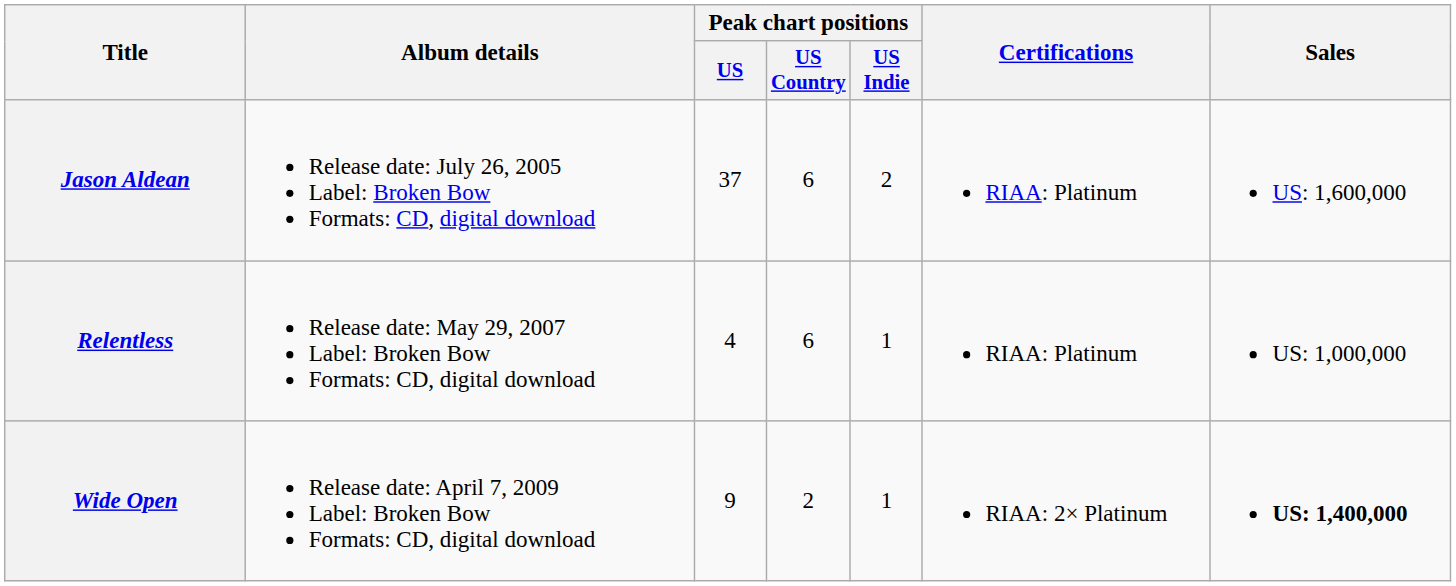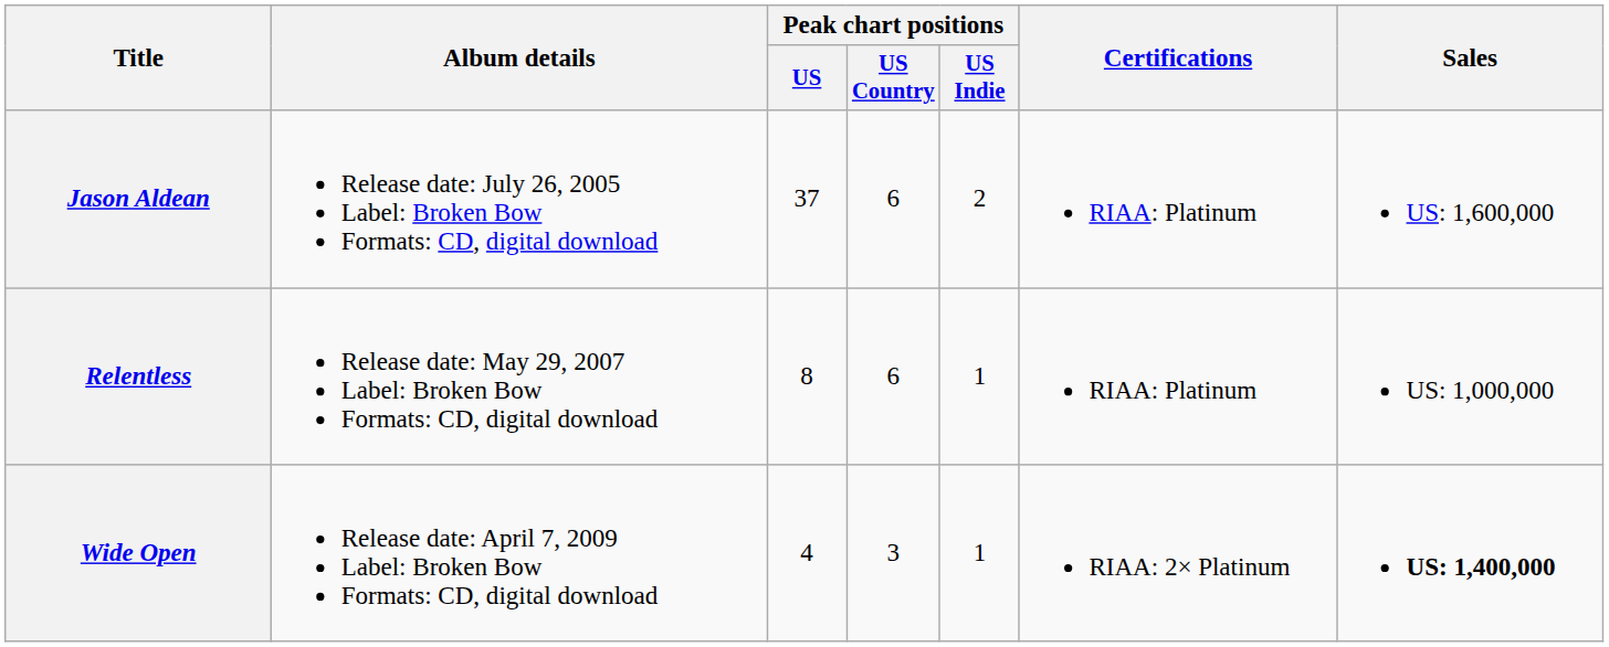 <table class="wikitable plainrowheaders" style="text-align:center;">
 <tr>
 <th scope="col" rowspan="2" style="width:10em;">Title</th>
 <th scope="col" rowspan="2" style="width:19em;">Album details</th>
 <th scope="col" colspan="3">Peak chart positions</th>
 <th scope="col" rowspan="2" style="width:12em;"><a href='#'>Certifications</a></th>
 <th scope="col" rowspan="2" style="width:10em;">Sales</th>
 </tr>
 <tr>
 <th scope="col" style="width:3em;font-size:90%;"><a href='#'>US</a><br></th>
 <th scope="col" style="width:3em;font-size:90%;"><a href='#'>US Country</a><br></th>
 <th scope="col" style="width:3em;font-size:90%;"><a href='#'>US<br>Indie</a><br></th>
 </tr>
 <tr>
 <th scope="row"><em><a href='#'>Jason Aldean</a></em></th>
 <td style="text-align:left;"><br><ul><li>Release date: July 26, 2005</li><li>Label: <a href='#'>Broken Bow</a></li><li>Formats: <a href='#'>CD</a>, <a href='#'>digital download</a></li></ul></td>
 <td>37</td>
 <td>6</td>
 <td>2</td>
 <td style="text-align:left;"><br><ul><li><a href='#'>RIAA</a>: Platinum</li></ul></td>
 <td style="text-align:left;"><br><ul><li><a href='#'>US</a>: 1,600,000</li></ul></td>
 </tr>
 <tr>
 <th scope="row"><em><a href='#'>Relentless</a></em></th>
 <td style="text-align:left;"><br><ul><li>Release date: May 29, 2007</li><li>Label: Broken Bow</li><li>Formats: CD, digital download</li></ul></td>
-<td>4</td>
+<td>8</td>
 <td>6</td>
 <td>1</td>
 <td style="text-align:left;"><br><ul><li>RIAA: Platinum</li></ul></td>
 <td style="text-align:left;"><br><ul><li>US: 1,000,000</li></ul></td>
 </tr>
 <tr>
 <th scope="row"><em><a href='#'>Wide Open</a></em></th>
 <td style="text-align:left;"><br><ul><li>Release date: April 7, 2009</li><li>Label: Broken Bow</li><li>Formats: CD, digital download</li></ul></td>
-<td>9</td>
-<td>2</td>
+<td>4</td>
+<td>3</td>
 <td>1</td>
 <td style="text-align:left;"><br><ul><li>RIAA: 2× Platinum</li></ul></td>
 <td style="text-align:left;"><strong><br><ul><li>US: 1,400,000</li></ul></strong></td>
 </tr>
 </table>
